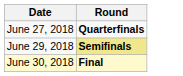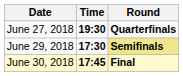 <table class="wikitable">
 <tr>
 <th>Date</th>
+<th>Time</th>
 <th>Round</th>
 </tr>
 <tr>
 <td>June 27, 2018</td>
+<td><strong>19:30</strong></td>
 <td><strong>Quarterfinals</strong></td>
 </tr>
 <tr>
 <td>June 29, 2018</td>
+<td><strong>17:30</strong></td>
 <td style="background: khaki;"><strong>Semifinals</strong></td>
 </tr>
 <tr style=background:lemonchiffon>
 <td>June 30, 2018</td>
+<td><strong>17:45</strong></td>
 <td><strong>Final</strong></td>
 </tr>
 </table>
